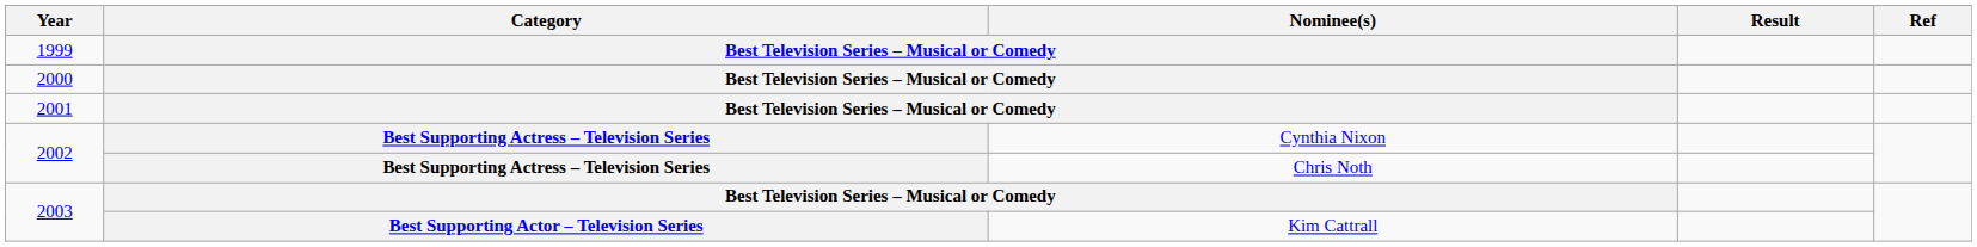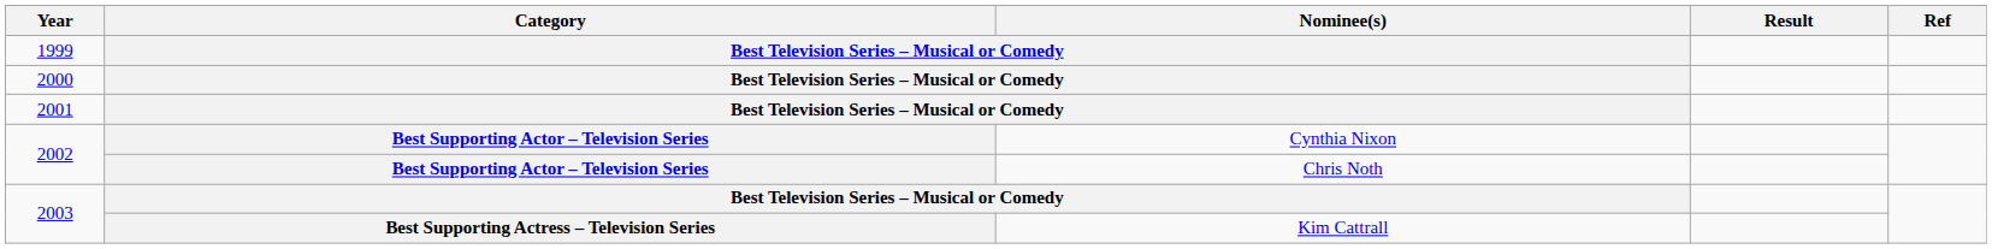 <table class="wikitable plainrowheaders" style="font-size: 90%; text-align:center" width=100%>
 <tr>
 <th scope="col" width="5%">Year</th>
 <th scope="col" width="45%">Category</th>
 <th scope="col" width="35%">Nominee(s)</th>
 <th scope="col" width="10%">Result</th>
 <th scope="col" width="5%">Ref</th>
 </tr>
 <tr>
 <td><a href='#'>1999</a></td>
 <th scope="row" style="text-align:center" colspan="2"><a href='#'>Best Television Series – Musical or Comedy</a></th>
 <td></td>
 <td></td>
 </tr>
 <tr>
 <td><a href='#'>2000</a></td>
 <th scope="row" style="text-align:center" colspan="2">Best Television Series – Musical or Comedy</th>
 <td></td>
 <td></td>
 </tr>
 <tr>
 <td><a href='#'>2001</a></td>
 <th scope="row" style="text-align:center" colspan="2">Best Television Series – Musical or Comedy</th>
 <td></td>
 <td></td>
 </tr>
 <tr>
 <td rowspan="2"><a href='#'>2002</a></td>
-<th scope="row" style="text-align:center"><a href='#'>Best Supporting Actress – Television Series</a></th>
+<th scope="row" style="text-align:center"><a href='#'>Best Supporting Actor – Television Series</a></th>
 <td><a href='#'>Cynthia Nixon</a><br></td>
 <td></td>
 <td rowspan="2"></td>
 </tr>
 <tr>
-<th scope="row" style="text-align:center">Best Supporting Actress – Television Series</th>
+<th scope="row" style="text-align:center"><a href='#'>Best Supporting Actor – Television Series</a></th>
 <td><a href='#'>Chris Noth</a><br></td>
 <td></td>
 </tr>
 <tr>
 <td rowspan="2"><a href='#'>2003</a></td>
 <th scope="row" style="text-align:center" colspan="2">Best Television Series – Musical or Comedy</th>
 <td></td>
 <td rowspan=2></td>
 </tr>
 <tr>
-<th scope="row" style="text-align:center"><a href='#'>Best Supporting Actor – Television Series</a></th>
+<th scope="row" style="text-align:center">Best Supporting Actress – Television Series</th>
 <td><a href='#'>Kim Cattrall</a><br></td>
 <td></td>
 </tr>
 </table>
